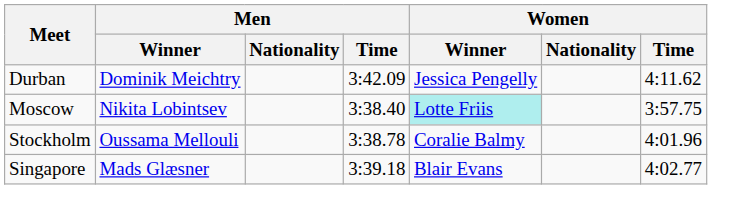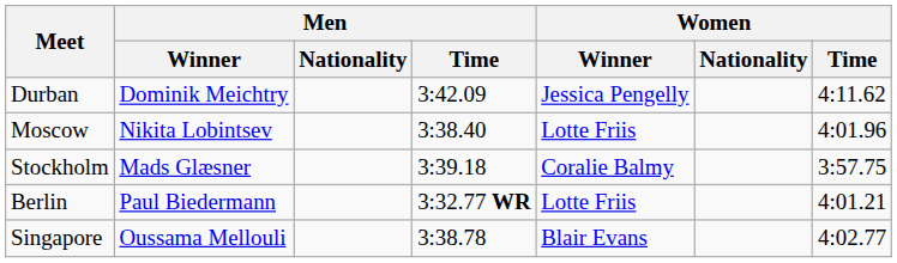 <table class="wikitable">
 <tr>
 <th rowspan="2">Meet</th>
 <th colspan="3">Men</th>
 <th colspan="3">Women</th>
 </tr>
 <tr>
 <th>Winner</th>
 <th>Nationality</th>
 <th>Time</th>
 <th>Winner</th>
 <th>Nationality</th>
 <th>Time</th>
 </tr>
 <tr>
 <td>Durban</td>
 <td><a href='#'>Dominik Meichtry</a></td>
 <td></td>
 <td>3:42.09</td>
 <td><a href='#'>Jessica Pengelly</a></td>
 <td></td>
 <td>4:11.62</td>
 </tr>
 <tr>
 <td>Moscow</td>
 <td><a href='#'>Nikita Lobintsev</a></td>
 <td></td>
 <td>3:38.40</td>
-<td style="background: paleturquoise;"><a href='#'>Lotte Friis</a></td>
+<td><a href='#'>Lotte Friis</a></td>
+<td></td>
+<td>4:01.96</td>
+</tr>
+<tr>
+<td>Stockholm</td>
+<td><a href='#'>Mads Glæsner</a></td>
+<td></td>
+<td>3:39.18</td>
+<td><a href='#'>Coralie Balmy</a></td>
 <td></td>
 <td>3:57.75</td>
 </tr>
 <tr>
-<td>Stockholm</td>
+<td>Berlin</td>
+<td><a href='#'>Paul Biedermann</a></td>
+<td></td>
+<td>3:32.77 <strong>WR</strong></td>
+<td><a href='#'>Lotte Friis</a></td>
+<td></td>
+<td>4:01.21</td>
+</tr>
+<tr>
+<td>Singapore</td>
 <td><a href='#'>Oussama Mellouli</a></td>
 <td></td>
 <td>3:38.78</td>
-<td><a href='#'>Coralie Balmy</a></td>
-<td></td>
-<td>4:01.96</td>
-</tr>
-<tr>
-<td>Singapore</td>
-<td><a href='#'>Mads Glæsner</a></td>
-<td></td>
-<td>3:39.18</td>
 <td><a href='#'>Blair Evans</a></td>
 <td></td>
 <td>4:02.77</td>
 </tr>
 </table>
